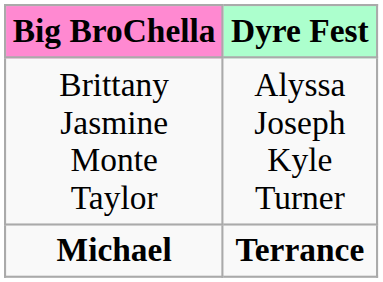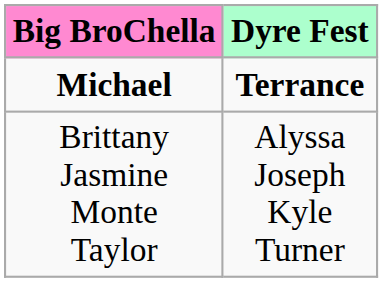 <table class="wikitable" style="text-align:center;">
 <tr>
 <th scope="col" style="background:#ff89d1;">Big BroChella</th>
 <th scope="col" style="background:#acffcd;">Dyre Fest</th>
 </tr>
 <tr>
+<td><strong>Michael</strong></td>
+<td><strong>Terrance</strong></td>
+</tr>
+<tr>
 <td>Brittany<br>Jasmine<br>Monte<br>Taylor</td>
 <td>Alyssa<br>Joseph<br>Kyle<br>Turner</td>
 </tr>
-<tr>
-<td><strong>Michael</strong></td>
-<td><strong>Terrance</strong></td>
-</tr>
 </table>
